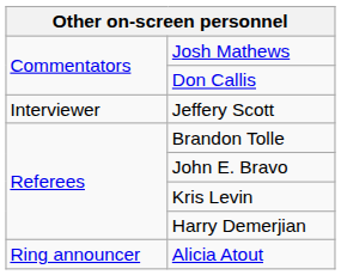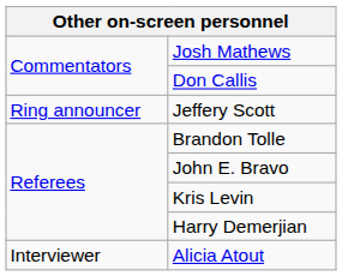 <table align="right" class="wikitable" style="border:1px; font-size:90%; margin-left:1em;">
 <tr>
 <th width="250" colspan="2">Other on-screen personnel</th>
 </tr>
 <tr>
 <td rowspan="2"><a href='#'>Commentators</a></td>
 <td><a href='#'>Josh Mathews</a></td>
 </tr>
 <tr>
 <td><a href='#'>Don Callis</a></td>
 </tr>
 <tr>
-<td rowspan="1">Interviewer</td>
+<td><a href='#'>Ring announcer</a></td>
 <td>Jeffery Scott</td>
 </tr>
 <tr>
 <td rowspan="4"><a href='#'>Referees</a></td>
 <td>Brandon Tolle</td>
 </tr>
 <tr>
 <td>John E. Bravo</td>
 </tr>
 <tr>
 <td>Kris Levin</td>
 </tr>
 <tr>
 <td>Harry Demerjian</td>
 </tr>
 <tr>
-<td><a href='#'>Ring announcer</a></td>
+<td rowspan="1">Interviewer</td>
 <td><a href='#'>Alicia Atout</a></td>
 </tr>
 <tr>
 </tr>
 </table>
